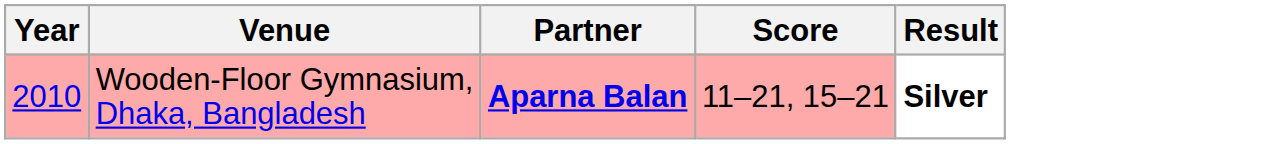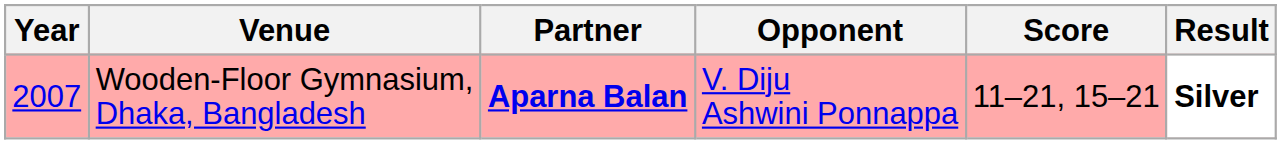 <table class="sortable wikitable" style="font-size: 90%;">
 <tr>
 <th>Year</th>
 <th>Venue</th>
 <th>Partner</th>
+<th>Opponent</th>
 <th>Score</th>
 <th>Result</th>
 </tr>
 <tr style="background:#FFAAAA">
-<td align="center"><a href='#'>2010</a></td>
+<td align="center"><a href='#'>2007</a></td>
 <td align="left">Wooden-Floor Gymnasium,<br><a href='#'>Dhaka, Bangladesh</a></td>
 <td align="left"><strong> <a href='#'>Aparna Balan</a></strong></td>
+<td align="left"> <a href='#'>V. Diju</a> <br>  <a href='#'>Ashwini Ponnappa</a></td>
 <td align="left">11–21, 15–21</td>
 <td style="text-align:left; background:white"> <strong>Silver</strong></td>
 </tr>
 </table>
